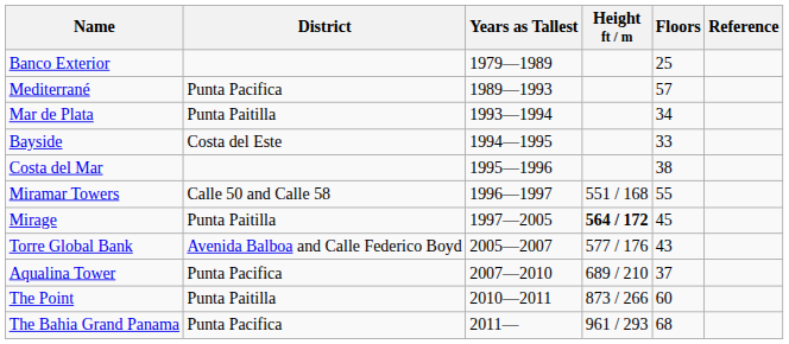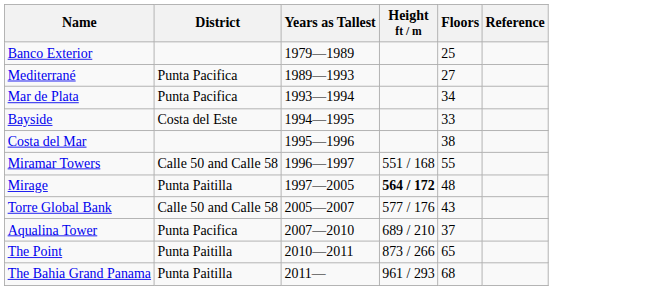 <table class="wikitable sortable">
 <tr>
 <th>Name</th>
 <th>District</th>
 <th>Years as Tallest</th>
 <th>Height<br><small>ft / m</small></th>
 <th>Floors</th>
 <th class="unsortable">Reference</th>
 </tr>
 <tr>
 <td><a href='#'>Banco Exterior</a></td>
 <td></td>
 <td>1979—1989</td>
 <td></td>
 <td>25</td>
 <td></td>
 </tr>
 <tr>
 <td><a href='#'>Mediterrané</a></td>
 <td>Punta Pacifica</td>
 <td>1989—1993</td>
 <td></td>
-<td>57</td>
+<td>27</td>
 <td></td>
 </tr>
 <tr>
 <td><a href='#'>Mar de Plata</a></td>
-<td>Punta Paitilla</td>
+<td>Punta Pacifica</td>
 <td>1993—1994</td>
 <td></td>
 <td>34</td>
 <td></td>
 </tr>
 <tr>
 <td><a href='#'>Bayside</a></td>
 <td>Costa del Este</td>
 <td>1994—1995</td>
 <td></td>
 <td>33</td>
 <td></td>
 </tr>
 <tr>
 <td><a href='#'>Costa del Mar</a></td>
 <td></td>
 <td>1995—1996</td>
 <td></td>
 <td>38</td>
 <td></td>
 </tr>
 <tr>
 <td><a href='#'>Miramar Towers</a></td>
 <td>Calle 50 and Calle 58</td>
 <td>1996—1997</td>
 <td>551 / 168</td>
 <td>55</td>
 <td></td>
 </tr>
 <tr>
 <td><a href='#'>Mirage</a></td>
 <td>Punta Paitilla</td>
 <td>1997—2005</td>
 <td><strong>564 / 172</strong></td>
-<td>45</td>
+<td>48</td>
 <td></td>
 </tr>
 <tr>
 <td><a href='#'>Torre Global Bank</a></td>
-<td><a href='#'>Avenida Balboa</a> and Calle Federico Boyd</td>
+<td>Calle 50 and Calle 58</td>
 <td>2005—2007</td>
 <td>577 / 176</td>
 <td>43</td>
 <td></td>
 </tr>
 <tr>
 <td><a href='#'>Aqualina Tower</a></td>
 <td>Punta Pacifica</td>
 <td>2007—2010</td>
 <td>689 / 210</td>
 <td>37</td>
 <td></td>
 </tr>
 <tr>
 <td><a href='#'>The Point</a></td>
 <td>Punta Paitilla</td>
 <td>2010—2011</td>
 <td>873 / 266</td>
-<td>60</td>
+<td>65</td>
 <td></td>
 </tr>
 <tr>
 <td><a href='#'>The Bahia Grand Panama</a></td>
-<td>Punta Pacifica</td>
+<td>Punta Paitilla</td>
 <td>2011—</td>
 <td>961 / 293</td>
 <td>68</td>
 <td></td>
 </tr>
 </table>
